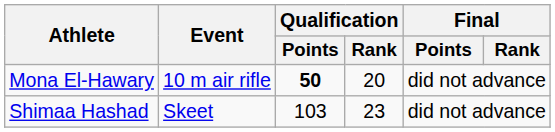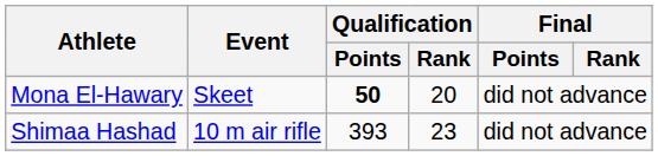 <table class="wikitable" style="font-size:90%">
 <tr>
 <th rowspan="2">Athlete</th>
 <th rowspan="2">Event</th>
 <th colspan=2>Qualification</th>
 <th colspan=2>Final</th>
 </tr>
 <tr style="font-size:95%">
 <th>Points</th>
 <th>Rank</th>
 <th>Points</th>
 <th>Rank</th>
 </tr>
 <tr align=center>
 <td align=left><a href='#'>Mona El-Hawary</a></td>
-<td align=left><a href='#'>10 m air rifle</a></td>
+<td align=left><a href='#'>Skeet</a></td>
 <td><strong>50</strong></td>
 <td>20</td>
 <td colspan=2>did not advance</td>
 </tr>
 <tr align=center>
 <td align=left><a href='#'>Shimaa Hashad</a></td>
-<td align=left><a href='#'>Skeet</a></td>
-<td>103</td>
+<td align=left><a href='#'>10 m air rifle</a></td>
+<td>393</td>
 <td>23</td>
 <td colspan=2>did not advance</td>
 </tr>
 </table>
